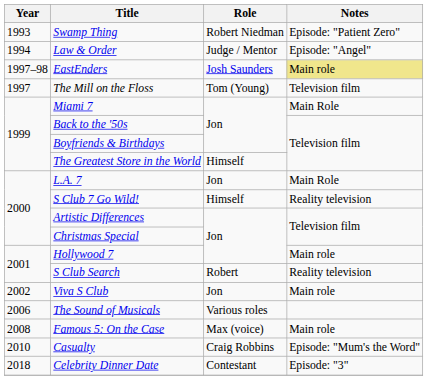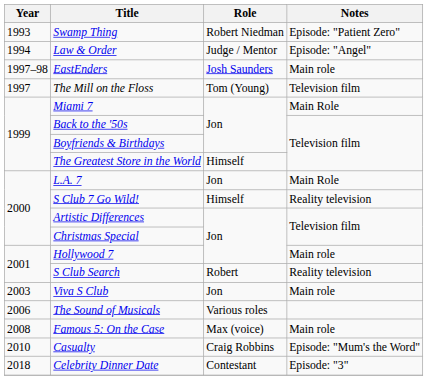 <table class="wikitable">
 <tr>
 <th>Year</th>
 <th>Title</th>
 <th>Role</th>
 <th class="unsortable">Notes</th>
 </tr>
 <tr>
 <td>1993</td>
 <td><em><a href='#'>Swamp Thing</a></em></td>
 <td>Robert Niedman</td>
 <td>Episode: "Patient Zero"</td>
 </tr>
 <tr>
 <td>1994</td>
 <td><em><a href='#'>Law & Order</a></em></td>
 <td>Judge / Mentor</td>
 <td>Episode: "Angel"</td>
 </tr>
 <tr>
 <td>1997–98</td>
 <td><em><a href='#'>EastEnders</a></em></td>
 <td><a href='#'>Josh Saunders</a></td>
-<td style="background: khaki;">Main role</td>
+<td>Main role</td>
 </tr>
 <tr>
 <td>1997</td>
 <td><em>The Mill on the Floss</em></td>
 <td>Tom (Young)</td>
 <td>Television film</td>
 </tr>
 <tr>
 <td rowspan=4>1999</td>
 <td><em><a href='#'>Miami 7</a></em></td>
 <td rowspan=3>Jon</td>
 <td>Main Role</td>
 </tr>
 <tr>
 <td><em><a href='#'>Back to the '50s</a></em></td>
 <td rowspan=3>Television film</td>
 </tr>
 <tr>
 <td><em><a href='#'>Boyfriends & Birthdays</a></em></td>
 </tr>
 <tr>
 <td><em><a href='#'>The Greatest Store in the World</a></em></td>
 <td>Himself</td>
 </tr>
 <tr>
 <td rowspan=4>2000</td>
 <td><em><a href='#'>L.A. 7</a></em></td>
 <td>Jon</td>
 <td>Main Role</td>
 </tr>
 <tr>
 <td><em><a href='#'>S Club 7 Go Wild!</a></em></td>
 <td>Himself</td>
 <td>Reality television</td>
 </tr>
 <tr>
 <td><em><a href='#'>Artistic Differences</a></em></td>
 <td rowspan=3>Jon</td>
 <td rowspan=2>Television film</td>
 </tr>
 <tr>
 <td><em><a href='#'>Christmas Special</a></em></td>
 </tr>
 <tr>
 <td rowspan=2>2001</td>
 <td><em><a href='#'>Hollywood 7</a></em></td>
 <td>Main role</td>
 </tr>
 <tr>
 <td><em><a href='#'>S Club Search</a></em></td>
 <td>Robert</td>
 <td>Reality television</td>
 </tr>
 <tr>
-<td>2002</td>
+<td>2003</td>
 <td><em><a href='#'>Viva S Club</a></em></td>
 <td>Jon</td>
 <td>Main role</td>
 </tr>
 <tr>
 <td>2006</td>
 <td><em><a href='#'>The Sound of Musicals</a></em></td>
 <td>Various roles</td>
 <td></td>
 </tr>
 <tr>
 <td>2008</td>
 <td><em><a href='#'>Famous 5: On the Case</a></em></td>
 <td>Max (voice)</td>
 <td>Main role</td>
 </tr>
 <tr>
 <td>2010</td>
 <td><em><a href='#'>Casualty</a></em></td>
 <td>Craig Robbins</td>
 <td>Episode: "Mum's the Word"</td>
 </tr>
 <tr>
 <td>2018</td>
 <td><em><a href='#'>Celebrity Dinner Date</a></em></td>
 <td>Contestant</td>
 <td>Episode: "3"</td>
 </tr>
 <tr>
 </tr>
 </table>
